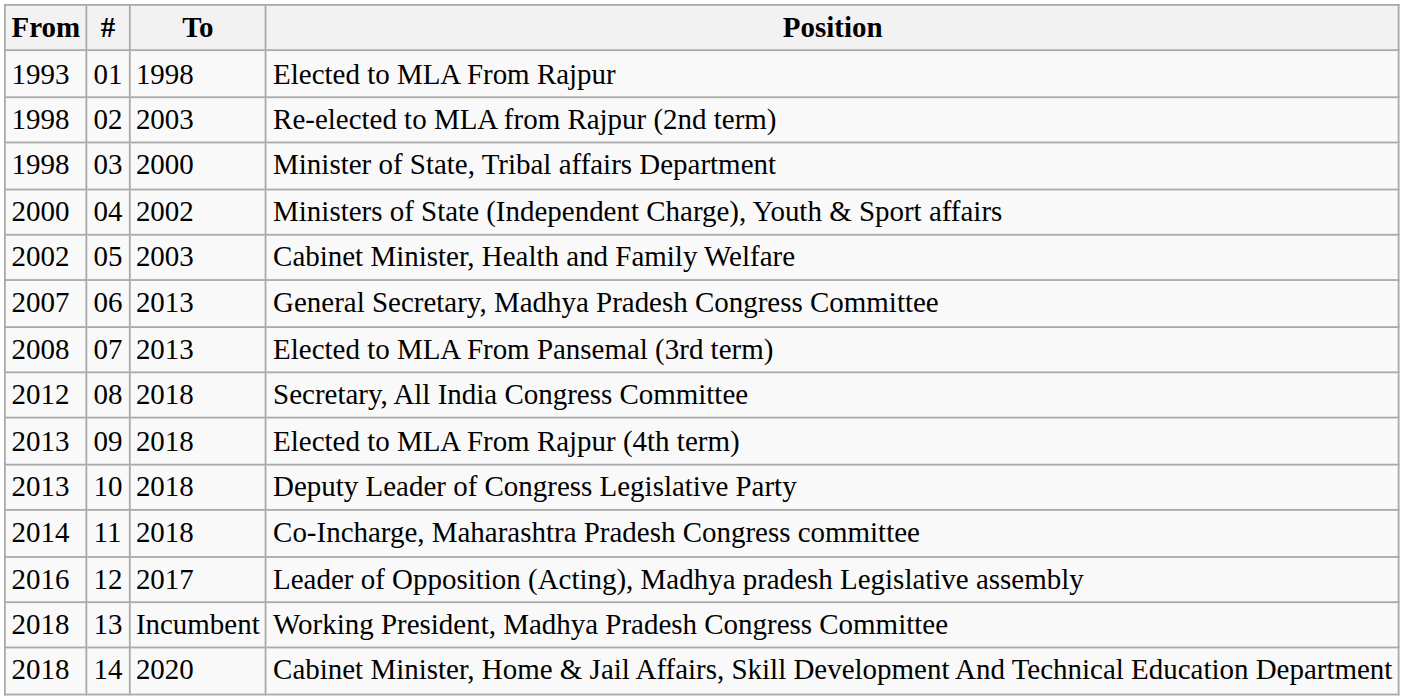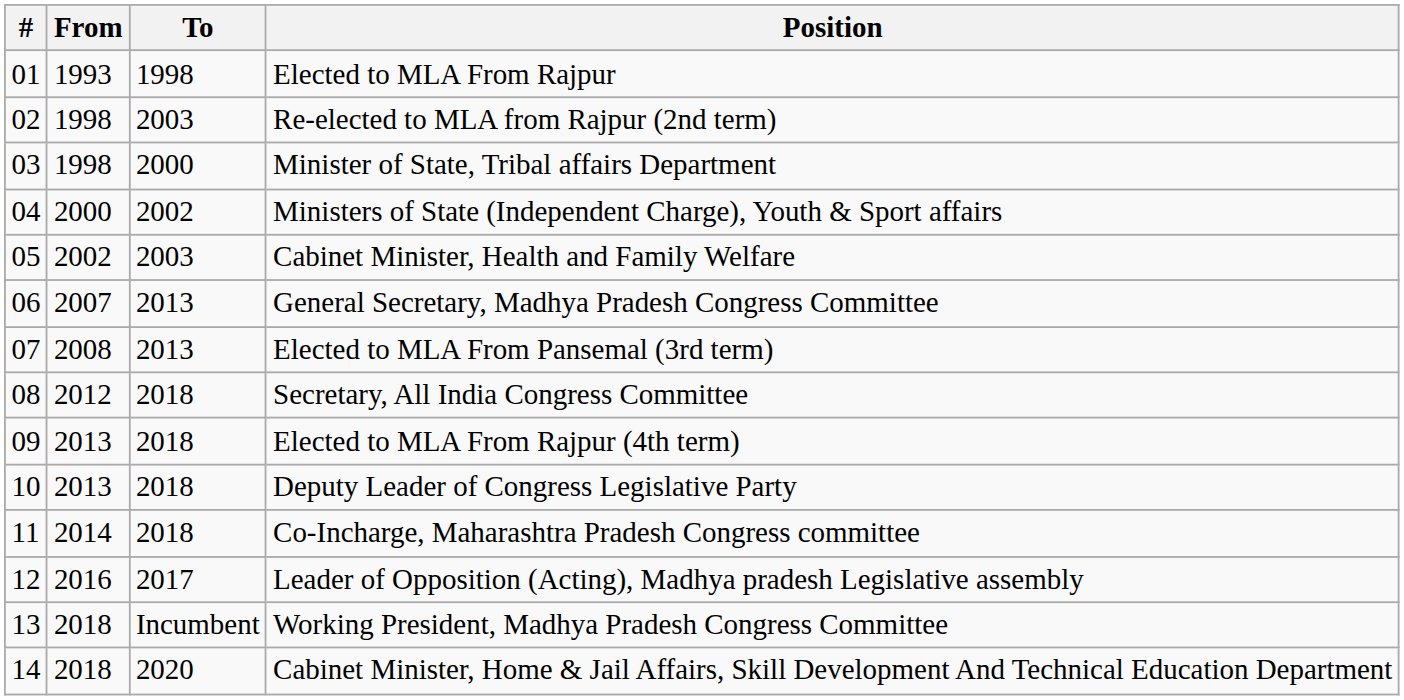 <table class="wikitable sortable">
 <tr>
+<th>#</th>
 <th>From</th>
-<th>#</th>
 <th>To</th>
 <th>Position</th>
 </tr>
 <tr>
+<td>01</td>
 <td>1993</td>
-<td>01</td>
 <td>1998</td>
 <td>Elected to MLA From Rajpur</td>
 </tr>
 <tr>
+<td>02</td>
 <td>1998</td>
-<td>02</td>
 <td>2003</td>
 <td>Re-elected to MLA from Rajpur (2nd term)</td>
 </tr>
 <tr>
+<td>03</td>
 <td>1998</td>
-<td>03</td>
 <td>2000</td>
 <td>Minister of State, Tribal affairs Department</td>
 </tr>
 <tr>
+<td>04</td>
 <td>2000</td>
-<td>04</td>
 <td>2002</td>
 <td>Ministers of State (Independent Charge), Youth & Sport affairs</td>
 </tr>
 <tr>
+<td>05</td>
 <td>2002</td>
-<td>05</td>
 <td>2003</td>
 <td>Cabinet Minister, Health and Family Welfare</td>
 </tr>
 <tr>
+<td>06</td>
 <td>2007</td>
-<td>06</td>
 <td>2013</td>
 <td>General Secretary, Madhya Pradesh Congress Committee</td>
 </tr>
 <tr>
+<td>07</td>
 <td>2008</td>
-<td>07</td>
 <td>2013</td>
 <td>Elected to MLA From Pansemal (3rd term)</td>
 </tr>
 <tr>
+<td>08</td>
 <td>2012</td>
-<td>08</td>
 <td>2018</td>
 <td>Secretary, All India Congress Committee</td>
 </tr>
 <tr>
+<td>09</td>
 <td>2013</td>
-<td>09</td>
 <td>2018</td>
 <td>Elected to MLA From Rajpur (4th term)</td>
 </tr>
 <tr>
+<td>10</td>
 <td>2013</td>
-<td>10</td>
 <td>2018</td>
 <td>Deputy Leader of Congress Legislative Party</td>
 </tr>
 <tr>
+<td>11</td>
 <td>2014</td>
-<td>11</td>
 <td>2018</td>
 <td>Co-Incharge, Maharashtra Pradesh Congress committee</td>
 </tr>
 <tr>
+<td>12</td>
 <td>2016</td>
-<td>12</td>
 <td>2017</td>
 <td>Leader of Opposition (Acting), Madhya pradesh Legislative assembly</td>
 </tr>
 <tr>
+<td>13</td>
 <td>2018</td>
-<td>13</td>
 <td>Incumbent</td>
 <td>Working President, Madhya Pradesh Congress Committee</td>
 </tr>
 <tr>
+<td>14</td>
 <td>2018</td>
-<td>14</td>
 <td>2020</td>
 <td>Cabinet Minister, Home & Jail Affairs, Skill Development And Technical Education Department</td>
 </tr>
 </table>
